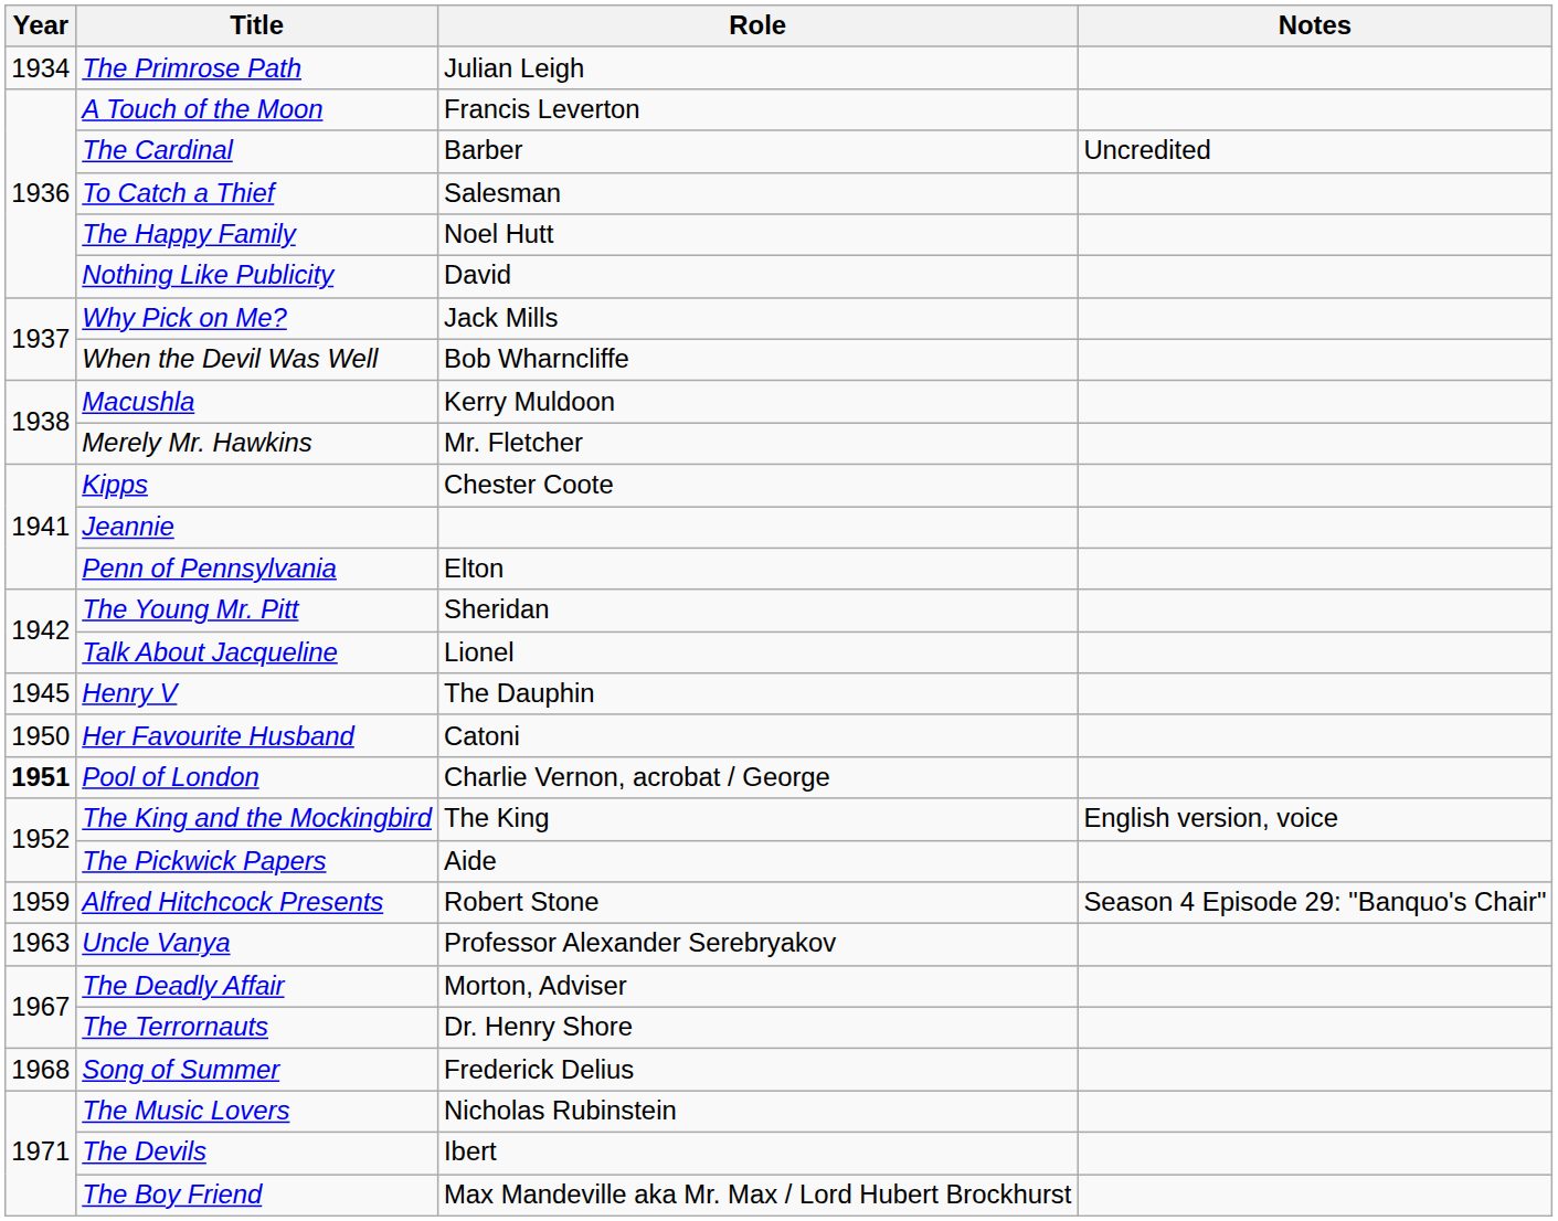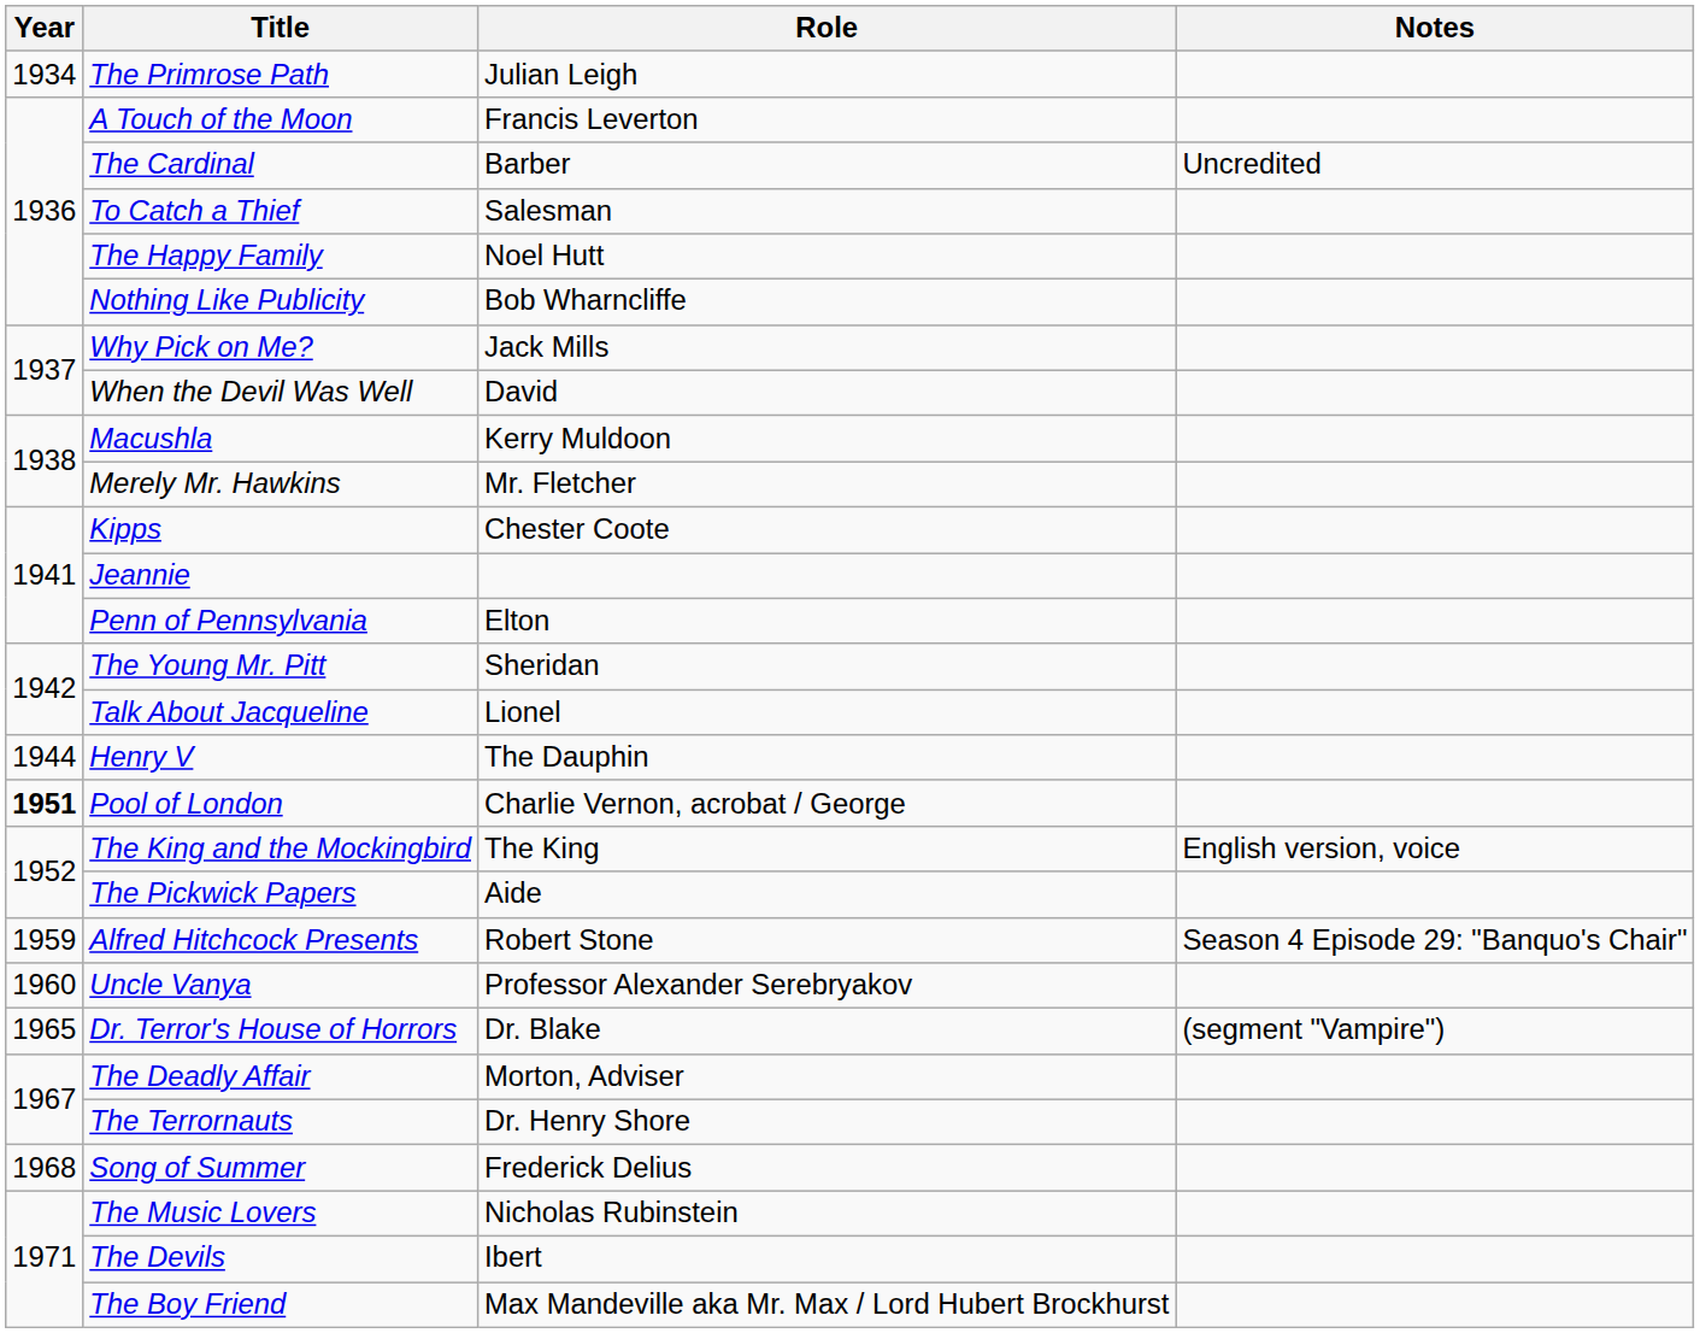 <table class="wikitable">
 <tr>
 <th>Year</th>
 <th>Title</th>
 <th>Role</th>
 <th>Notes</th>
 </tr>
 <tr>
 <td>1934</td>
 <td><em><a href='#'>The Primrose Path</a></em></td>
 <td>Julian Leigh</td>
 <td></td>
 </tr>
 <tr>
 <td rowspan=5>1936</td>
 <td><em><a href='#'>A Touch of the Moon</a></em></td>
 <td>Francis Leverton</td>
 <td></td>
 </tr>
 <tr>
 <td><em><a href='#'>The Cardinal</a></em></td>
 <td>Barber</td>
 <td>Uncredited</td>
 </tr>
 <tr>
 <td><em><a href='#'>To Catch a Thief</a></em></td>
 <td>Salesman</td>
 <td></td>
 </tr>
 <tr>
 <td><em><a href='#'>The Happy Family</a></em></td>
 <td>Noel Hutt</td>
 <td></td>
 </tr>
 <tr>
 <td><em><a href='#'>Nothing Like Publicity</a></em></td>
-<td>David</td>
+<td>Bob Wharncliffe</td>
 <td></td>
 </tr>
 <tr>
 <td rowspan=2>1937</td>
 <td><em><a href='#'>Why Pick on Me?</a></em></td>
 <td>Jack Mills</td>
 <td></td>
 </tr>
 <tr>
 <td><em>When the Devil Was Well</em></td>
-<td>Bob Wharncliffe</td>
+<td>David</td>
 <td></td>
 </tr>
 <tr>
 <td rowspan=2>1938</td>
 <td><em><a href='#'>Macushla</a></em></td>
 <td>Kerry Muldoon</td>
 <td></td>
 </tr>
 <tr>
 <td><em>Merely Mr. Hawkins</em></td>
 <td>Mr. Fletcher</td>
 <td></td>
 </tr>
 <tr>
 <td rowspan=3>1941</td>
 <td><em><a href='#'>Kipps</a></em></td>
 <td>Chester Coote</td>
 <td></td>
 </tr>
 <tr>
 <td><em><a href='#'>Jeannie</a></em></td>
 <td></td>
 <td></td>
 </tr>
 <tr>
 <td><em><a href='#'>Penn of Pennsylvania</a></em></td>
 <td>Elton</td>
 <td></td>
 </tr>
 <tr>
 <td rowspan=2>1942</td>
 <td><em><a href='#'>The Young Mr. Pitt</a></em></td>
 <td>Sheridan</td>
 <td></td>
 </tr>
 <tr>
 <td><em><a href='#'>Talk About Jacqueline</a></em></td>
 <td>Lionel</td>
 <td></td>
 </tr>
 <tr>
-<td>1945</td>
+<td>1944</td>
 <td><em><a href='#'>Henry V</a></em></td>
 <td>The Dauphin</td>
-<td></td>
-</tr>
-<tr>
-<td>1950</td>
-<td><em><a href='#'>Her Favourite Husband</a></em></td>
-<td>Catoni</td>
 <td></td>
 </tr>
 <tr>
 <td><strong>1951</strong></td>
 <td><em><a href='#'>Pool of London</a></em></td>
 <td>Charlie Vernon, acrobat / George</td>
 <td></td>
 </tr>
 <tr>
 <td rowspan=2>1952</td>
 <td><em><a href='#'>The King and the Mockingbird</a></em></td>
 <td>The King</td>
 <td>English version, voice</td>
 </tr>
 <tr>
 <td><em><a href='#'>The Pickwick Papers</a></em></td>
 <td>Aide</td>
 <td></td>
 </tr>
 <tr>
 <td>1959</td>
 <td><em><a href='#'>Alfred Hitchcock Presents</a></em></td>
 <td>Robert Stone</td>
 <td>Season 4 Episode 29: "Banquo's Chair"</td>
 </tr>
 <tr>
-<td>1963</td>
+<td>1960</td>
 <td><em><a href='#'>Uncle Vanya</a></em></td>
 <td>Professor Alexander Serebryakov</td>
 <td></td>
+</tr>
+<tr>
+<td>1965</td>
+<td><em><a href='#'>Dr. Terror's House of Horrors</a></em></td>
+<td>Dr. Blake</td>
+<td>(segment "Vampire")</td>
 </tr>
 <tr>
 <td rowspan=2>1967</td>
 <td><em><a href='#'>The Deadly Affair</a></em></td>
 <td>Morton, Adviser</td>
 <td></td>
 </tr>
 <tr>
 <td><em><a href='#'>The Terrornauts</a></em></td>
 <td>Dr. Henry Shore</td>
 <td></td>
 </tr>
 <tr>
 <td>1968</td>
 <td><em><a href='#'>Song of Summer</a></em></td>
 <td>Frederick Delius</td>
 <td></td>
 </tr>
 <tr>
 <td rowspan=3>1971</td>
 <td><em><a href='#'>The Music Lovers</a></em></td>
 <td>Nicholas Rubinstein</td>
 <td></td>
 </tr>
 <tr>
 <td><em><a href='#'>The Devils</a></em></td>
 <td>Ibert</td>
 <td></td>
 </tr>
 <tr>
 <td><em><a href='#'>The Boy Friend</a></em></td>
 <td>Max Mandeville aka Mr. Max / Lord Hubert Brockhurst</td>
 <td></td>
 </tr>
 </table>
